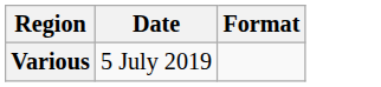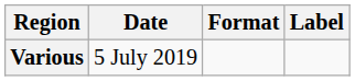 <table class="wikitable plainrowheaders">
 <tr>
 <th scope="col">Region</th>
 <th scope="col">Date</th>
 <th scope="col">Format</th>
+<th scope="col">Label</th>
 </tr>
 <tr>
 <th scope="row">Various</th>
 <td>5 July 2019</td>
 <td></td>
+<td></td>
 </tr>
 </table>
